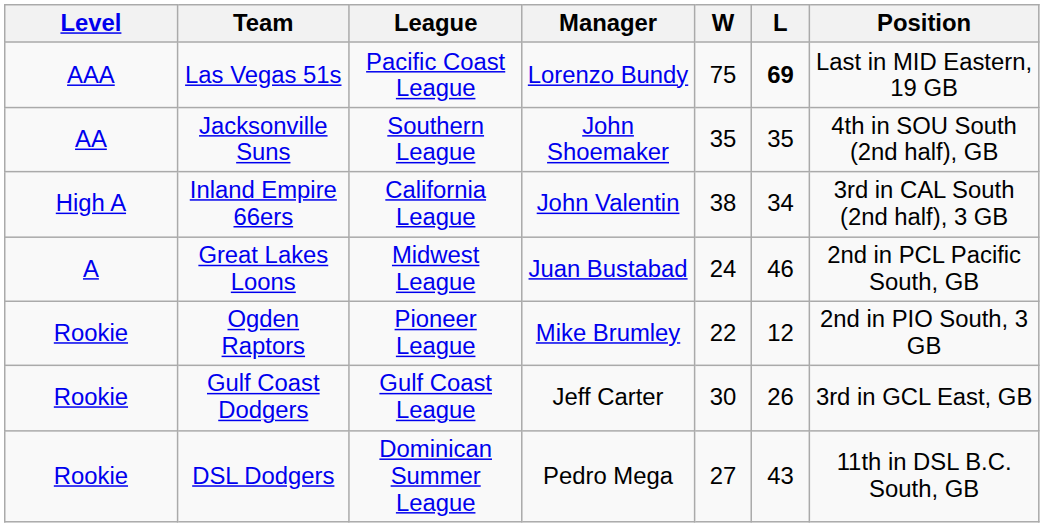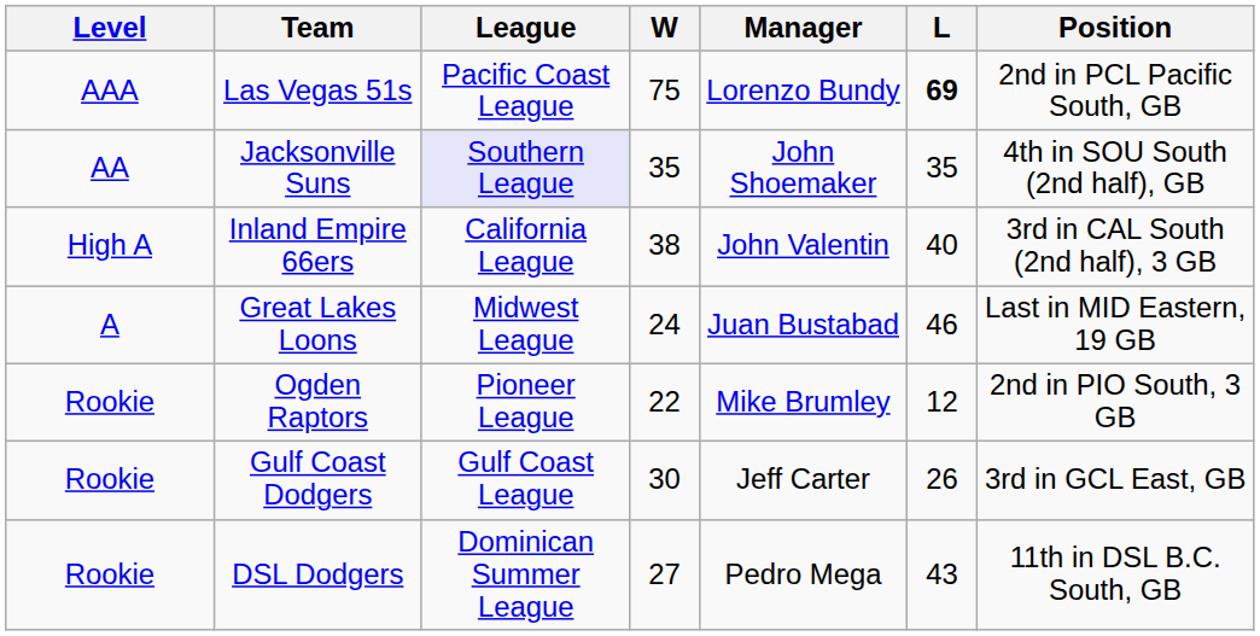 <table class="wikitable" width="55%" style="text-align:center;">
 <tr>
 <th width="15%"><a href='#'>Level</a></th>
 <th width="15%">Team</th>
 <th width="15%">League</th>
+<th width="5%">W</th>
 <th width="15%">Manager</th>
-<th width="5%">W</th>
 <th width="5%">L</th>
 <th width="20%">Position</th>
 </tr>
 <tr>
 <td><a href='#'>AAA</a></td>
 <td><a href='#'>Las Vegas 51s</a></td>
 <td><a href='#'>Pacific Coast League</a></td>
+<td>75</td>
 <td><a href='#'>Lorenzo Bundy</a></td>
-<td>75</td>
 <td><strong>69</strong></td>
-<td>Last in MID Eastern, 19 GB</td>
+<td>2nd in PCL Pacific South,  GB</td>
 </tr>
 <tr>
 <td><a href='#'>AA</a></td>
 <td><a href='#'>Jacksonville Suns</a></td>
-<td><a href='#'>Southern League</a></td>
+<td style="background: lavender;"><a href='#'>Southern League</a></td>
+<td>35</td>
 <td><a href='#'>John Shoemaker</a></td>
-<td>35</td>
 <td>35</td>
 <td>4th in SOU South (2nd half),  GB</td>
 </tr>
 <tr>
 <td><a href='#'>High A</a></td>
 <td><a href='#'>Inland Empire 66ers</a></td>
 <td><a href='#'>California League</a></td>
+<td>38</td>
 <td><a href='#'>John Valentin</a></td>
-<td>38</td>
-<td>34</td>
+<td>40</td>
 <td>3rd in CAL South (2nd half), 3 GB</td>
 </tr>
 <tr>
 <td><a href='#'>A</a></td>
 <td><a href='#'>Great Lakes Loons</a></td>
 <td><a href='#'>Midwest League</a></td>
+<td>24</td>
 <td><a href='#'>Juan Bustabad</a></td>
-<td>24</td>
 <td>46</td>
-<td>2nd in PCL Pacific South,  GB</td>
+<td>Last in MID Eastern, 19 GB</td>
 </tr>
 <tr>
 <td><a href='#'>Rookie</a></td>
 <td><a href='#'>Ogden Raptors</a></td>
 <td><a href='#'>Pioneer League</a></td>
+<td>22</td>
 <td><a href='#'>Mike Brumley</a></td>
-<td>22</td>
 <td>12</td>
 <td>2nd in PIO South, 3 GB</td>
 </tr>
 <tr>
 <td><a href='#'>Rookie</a></td>
 <td><a href='#'>Gulf Coast Dodgers</a></td>
 <td><a href='#'>Gulf Coast League</a></td>
+<td>30</td>
 <td>Jeff Carter</td>
-<td>30</td>
 <td>26</td>
 <td>3rd in GCL East,  GB</td>
 </tr>
 <tr>
 <td><a href='#'>Rookie</a></td>
 <td><a href='#'>DSL Dodgers</a></td>
 <td><a href='#'>Dominican Summer League</a></td>
+<td>27</td>
 <td>Pedro Mega</td>
-<td>27</td>
 <td>43</td>
 <td>11th in DSL B.C. South,  GB</td>
 </tr>
 </table>
